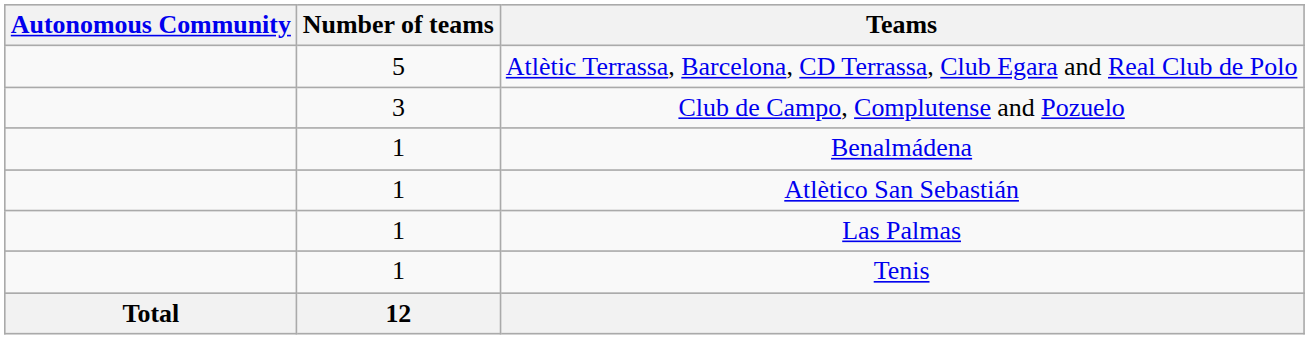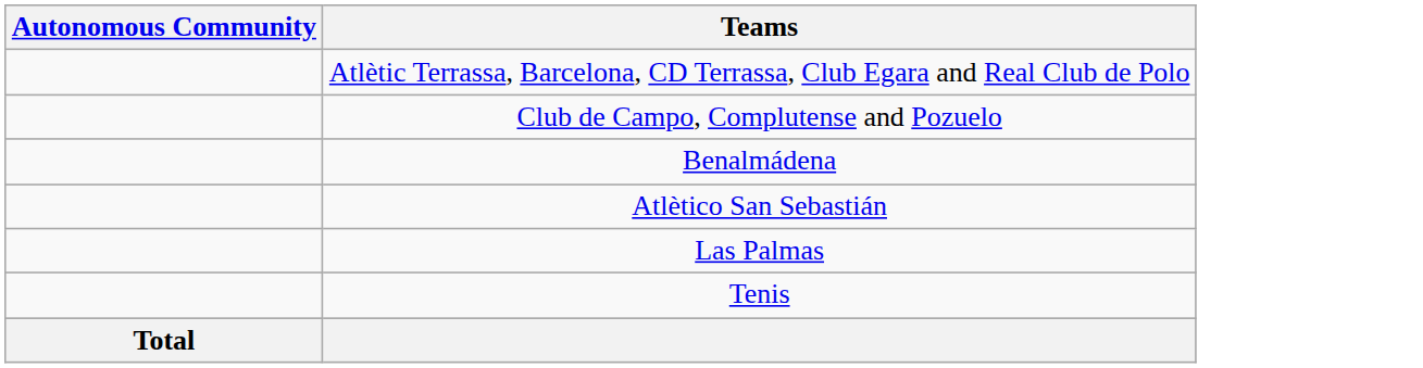 <table class="wikitable">
 <tr>
 <th><a href='#'>Autonomous Community</a></th>
-<th>Number of teams</th>
 <th>Teams</th>
 </tr>
 <tr>
 <td></td>
-<td align=center>5</td>
 <td align=center><a href='#'>Atlètic Terrassa</a>, <a href='#'>Barcelona</a>, <a href='#'>CD Terrassa</a>, <a href='#'>Club Egara</a> and <a href='#'>Real Club de Polo</a></td>
 </tr>
 <tr>
 <td></td>
-<td align=center>3</td>
 <td align=center><a href='#'>Club de Campo</a>, <a href='#'>Complutense</a> and <a href='#'>Pozuelo</a></td>
 </tr>
 <tr>
 <td></td>
-<td align=center>1</td>
 <td align=center><a href='#'>Benalmádena</a></td>
 </tr>
 <tr>
 <td></td>
-<td align=center>1</td>
 <td align=center><a href='#'>Atlètico San Sebastián</a></td>
 </tr>
 <tr>
 <td></td>
-<td align=center>1</td>
 <td align=center><a href='#'>Las Palmas</a></td>
 </tr>
 <tr>
 <td></td>
-<td align=center>1</td>
 <td align=center><a href='#'>Tenis</a></td>
 </tr>
 <tr>
 <th>Total</th>
-<th>12</th>
 <th></th>
 </tr>
 </table>
